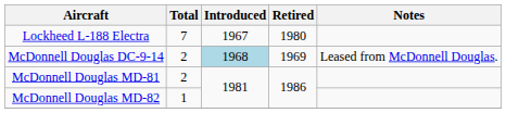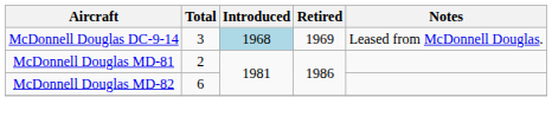 <table class="wikitable" style="margin:0.5em auto; text-align:center">
 <tr>
 <th>Aircraft</th>
 <th>Total</th>
 <th>Introduced</th>
 <th>Retired</th>
 <th>Notes</th>
 </tr>
 <tr>
-<td><a href='#'>Lockheed L-188 Electra</a></td>
-<td>7</td>
-<td>1967</td>
-<td>1980</td>
-<td></td>
-</tr>
-<tr>
 <td><a href='#'>McDonnell Douglas DC-9-14</a></td>
-<td>2</td>
+<td>3</td>
 <td style="background: lightblue;">1968</td>
 <td>1969</td>
 <td>Leased from <a href='#'>McDonnell Douglas</a>.</td>
 </tr>
 <tr>
 <td><a href='#'>McDonnell Douglas MD-81</a></td>
 <td>2</td>
 <td rowspan=2>1981</td>
 <td rowspan=2>1986</td>
 <td></td>
 </tr>
 <tr>
 <td><a href='#'>McDonnell Douglas MD-82</a></td>
-<td>1</td>
+<td>6</td>
 <td></td>
 </tr>
 <tr>
 </tr>
 </table>
